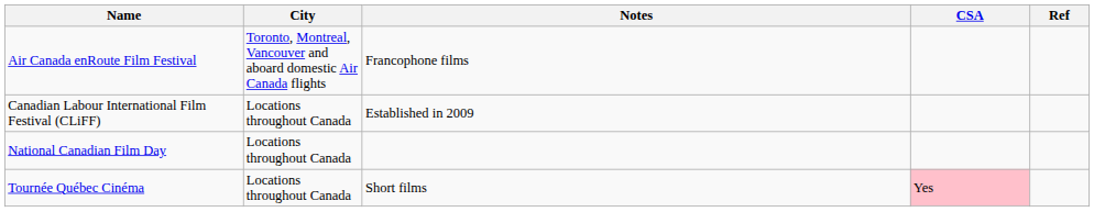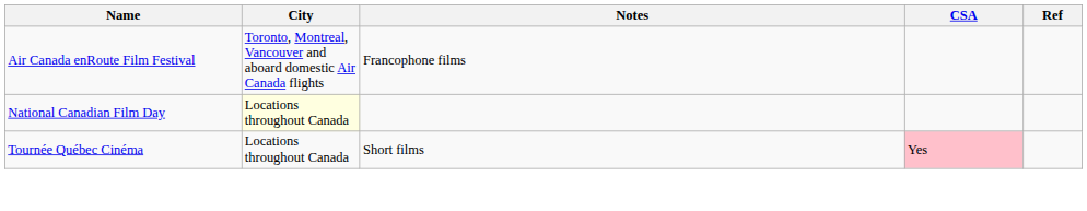 <table class="wikitable sortable"  width=100%>
 <tr>
 <th style="width:20%;">Name</th>
 <th style="width:10%;">City</th>
 <th style="width:46%;">Notes</th>
 <th style="width:10%;"><a href='#'>CSA</a></th>
 <th style="width:5%;">Ref</th>
 </tr>
 <tr>
 <td><a href='#'>Air Canada enRoute Film Festival</a></td>
 <td><a href='#'>Toronto</a>, <a href='#'>Montreal</a>, <a href='#'>Vancouver</a> and aboard domestic <a href='#'>Air Canada</a> flights</td>
 <td>Francophone films</td>
 <td></td>
 <td></td>
 </tr>
 <tr>
-<td>Canadian Labour International Film Festival (CLiFF)</td>
-<td>Locations throughout Canada</td>
-<td>Established in 2009 </td>
-<td></td>
-<td></td>
-</tr>
-<tr>
 <td><a href='#'>National Canadian Film Day</a></td>
-<td>Locations throughout Canada</td>
+<td style="background: lightyellow;">Locations throughout Canada</td>
 <td></td>
 <td></td>
 <td></td>
 </tr>
 <tr>
 <td><a href='#'>Tournée Québec Cinéma</a></td>
 <td>Locations throughout Canada</td>
 <td>Short films</td>
 <td style="background: pink;">Yes</td>
 <td></td>
 </tr>
 </table>
